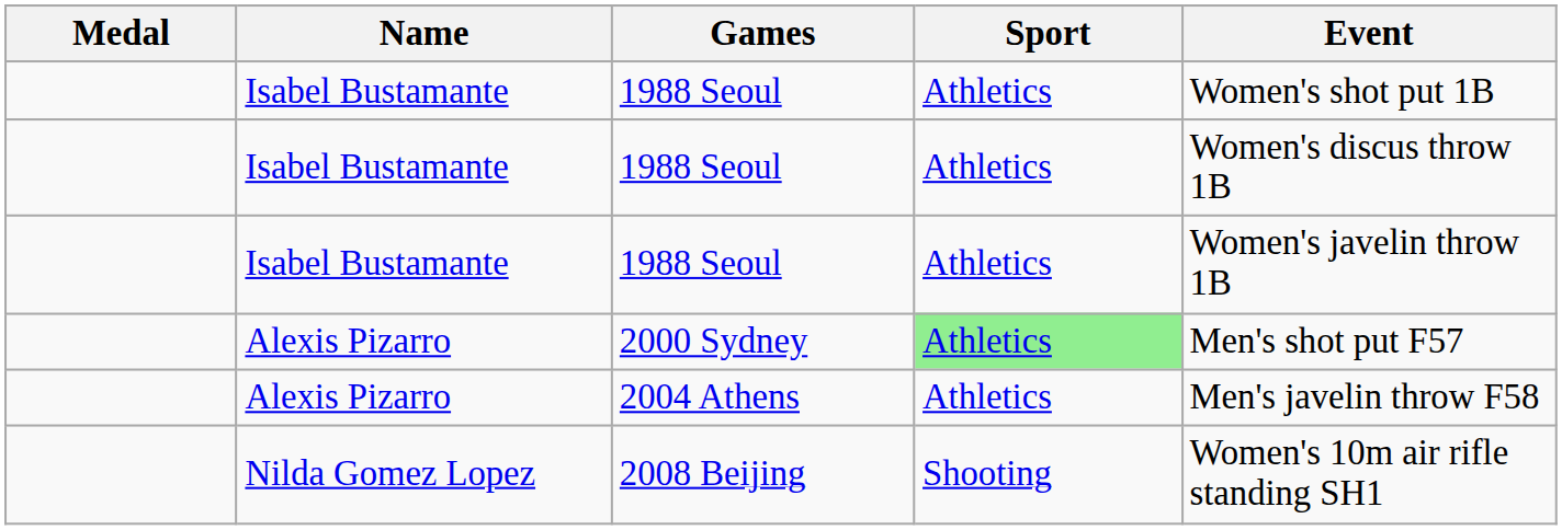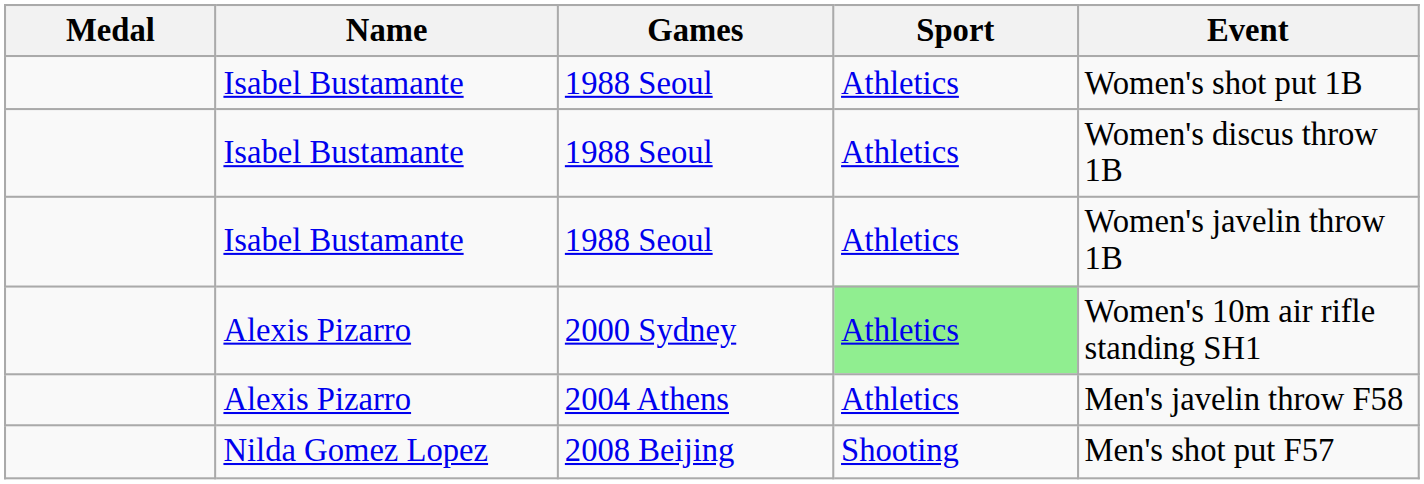 <table class="wikitable">
 <tr>
 <th style="width:6em">Medal</th>
 <th style="width:10em">Name</th>
 <th style="width:8em">Games</th>
 <th style="width:7em">Sport</th>
 <th style="width:10em">Event</th>
 </tr>
 <tr>
 <td></td>
 <td><a href='#'>Isabel Bustamante</a></td>
 <td> <a href='#'>1988 Seoul</a></td>
 <td><a href='#'>Athletics</a></td>
 <td>Women's shot put 1B</td>
 </tr>
 <tr>
 <td></td>
 <td><a href='#'>Isabel Bustamante</a></td>
 <td> <a href='#'>1988 Seoul</a></td>
 <td><a href='#'>Athletics</a></td>
 <td>Women's discus throw 1B</td>
 </tr>
 <tr>
 <td></td>
 <td><a href='#'>Isabel Bustamante</a></td>
 <td> <a href='#'>1988 Seoul</a></td>
 <td><a href='#'>Athletics</a></td>
 <td>Women's javelin throw 1B</td>
 </tr>
 <tr>
 <td></td>
 <td><a href='#'>Alexis Pizarro</a></td>
 <td> <a href='#'>2000 Sydney</a></td>
 <td style="background: lightgreen;"><a href='#'>Athletics</a></td>
-<td>Men's shot put F57</td>
+<td>Women's 10m air rifle standing SH1</td>
 </tr>
 <tr>
 <td></td>
 <td><a href='#'>Alexis Pizarro</a></td>
 <td> <a href='#'>2004 Athens</a></td>
 <td><a href='#'>Athletics</a></td>
 <td>Men's javelin throw F58</td>
 </tr>
 <tr>
 <td></td>
 <td><a href='#'>Nilda Gomez Lopez</a></td>
 <td> <a href='#'>2008 Beijing</a></td>
 <td><a href='#'>Shooting</a></td>
-<td>Women's 10m air rifle standing SH1</td>
+<td>Men's shot put F57</td>
 </tr>
 </table>
